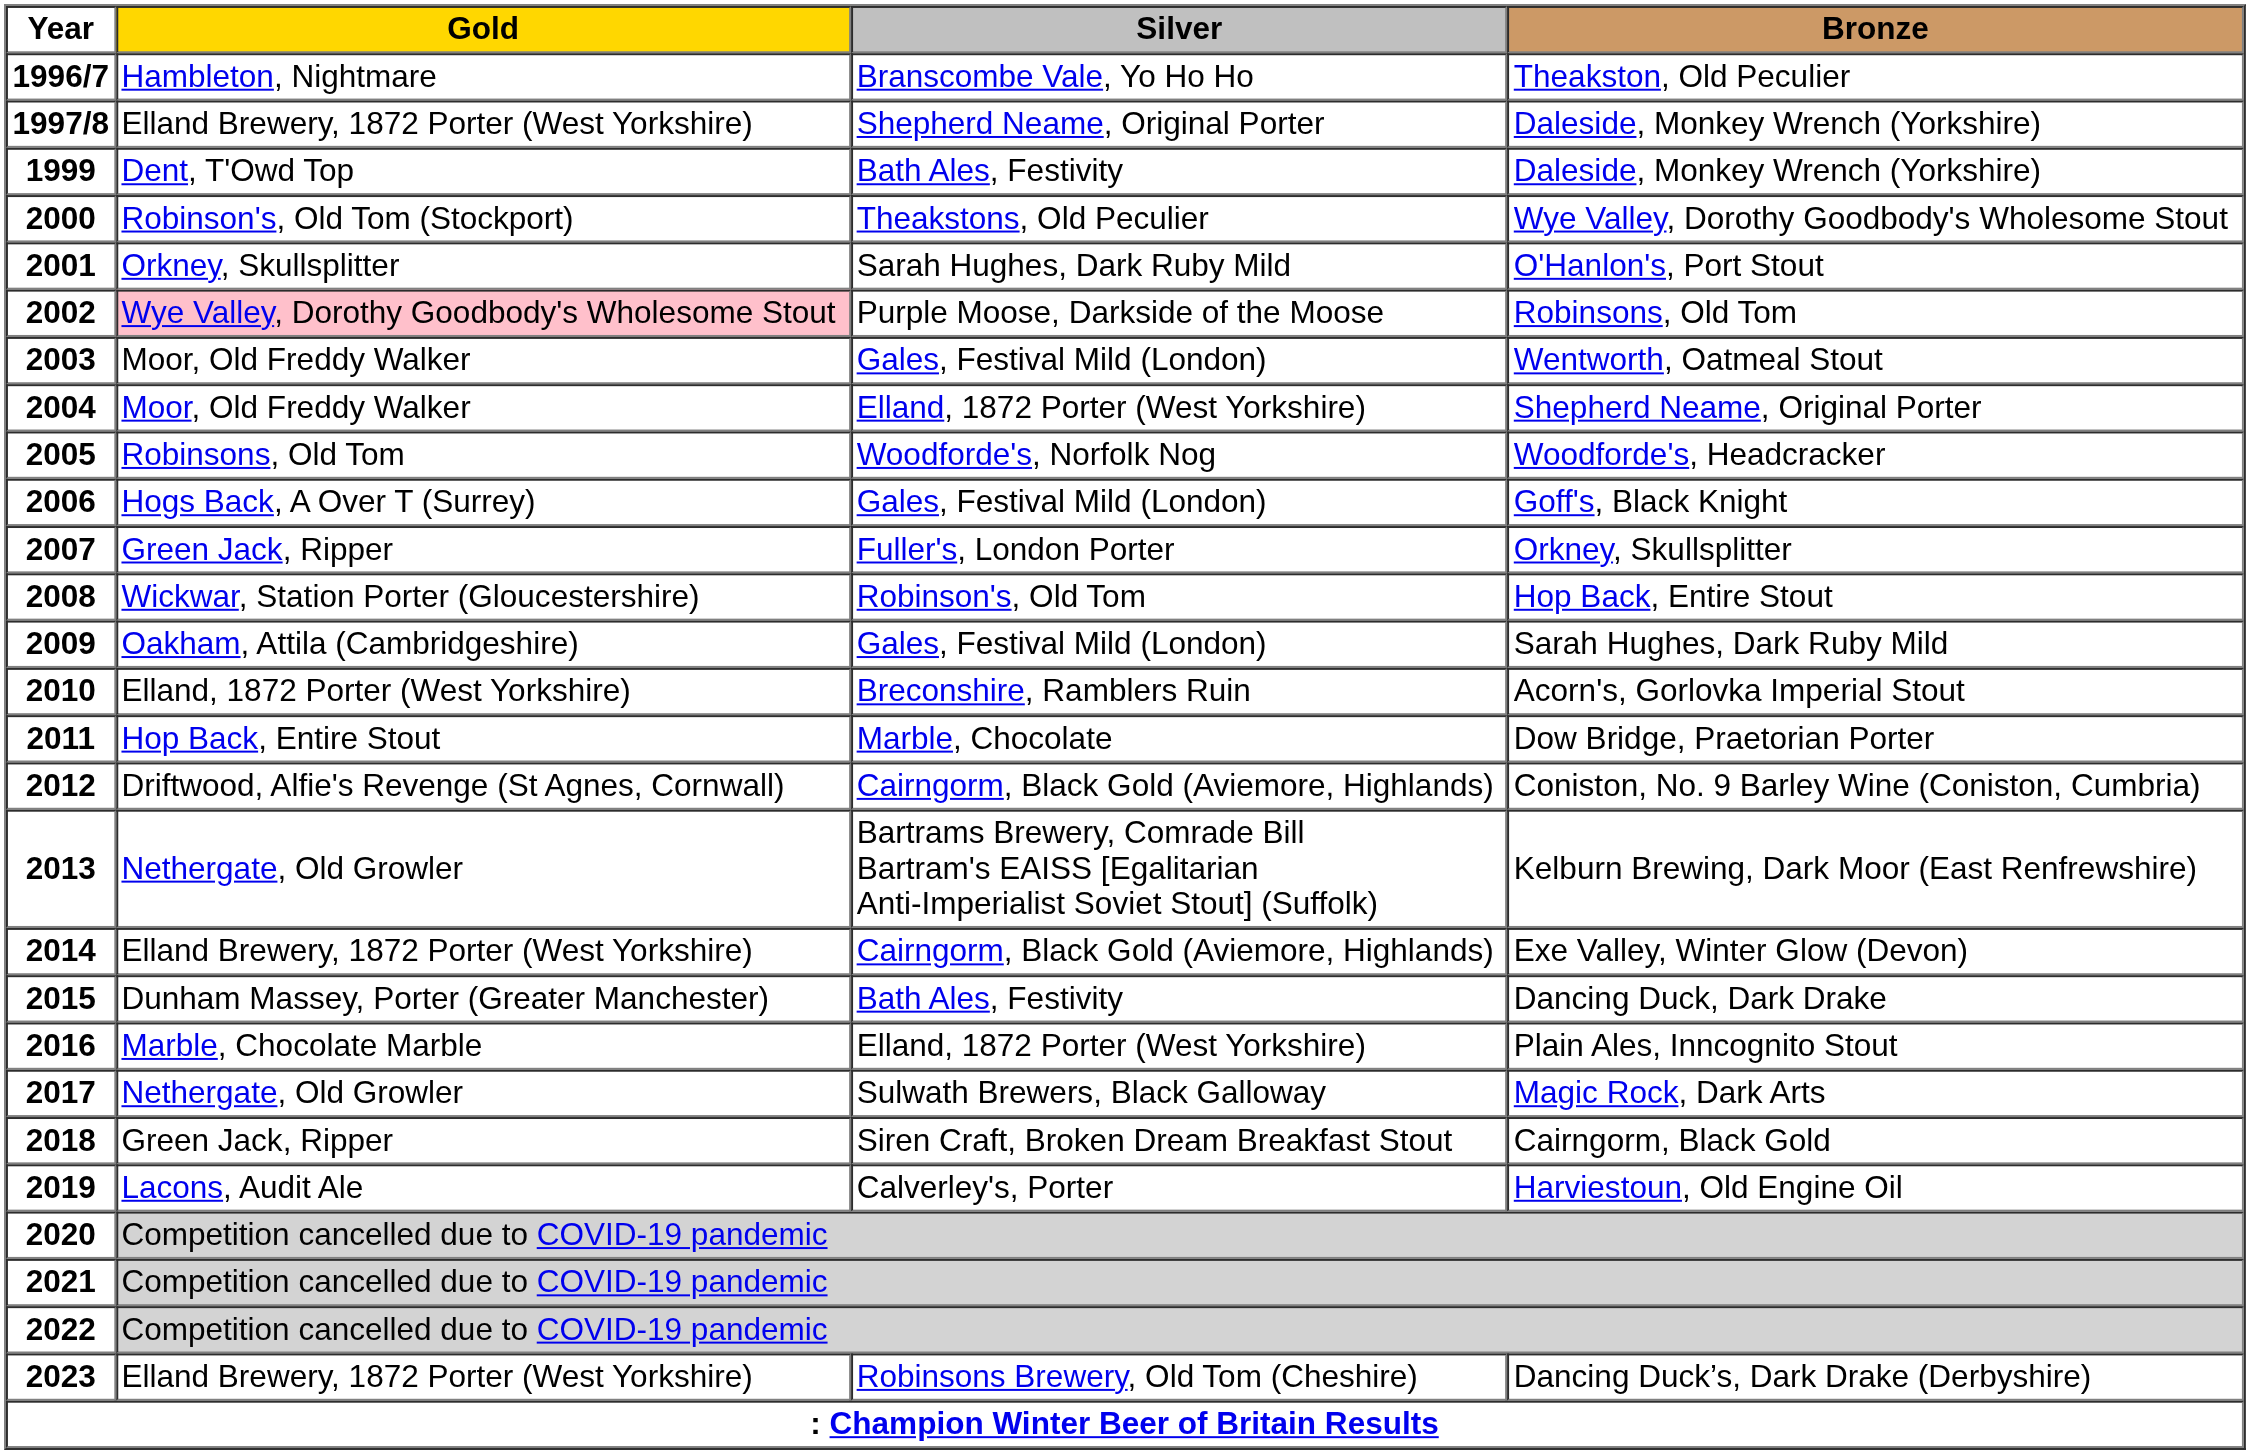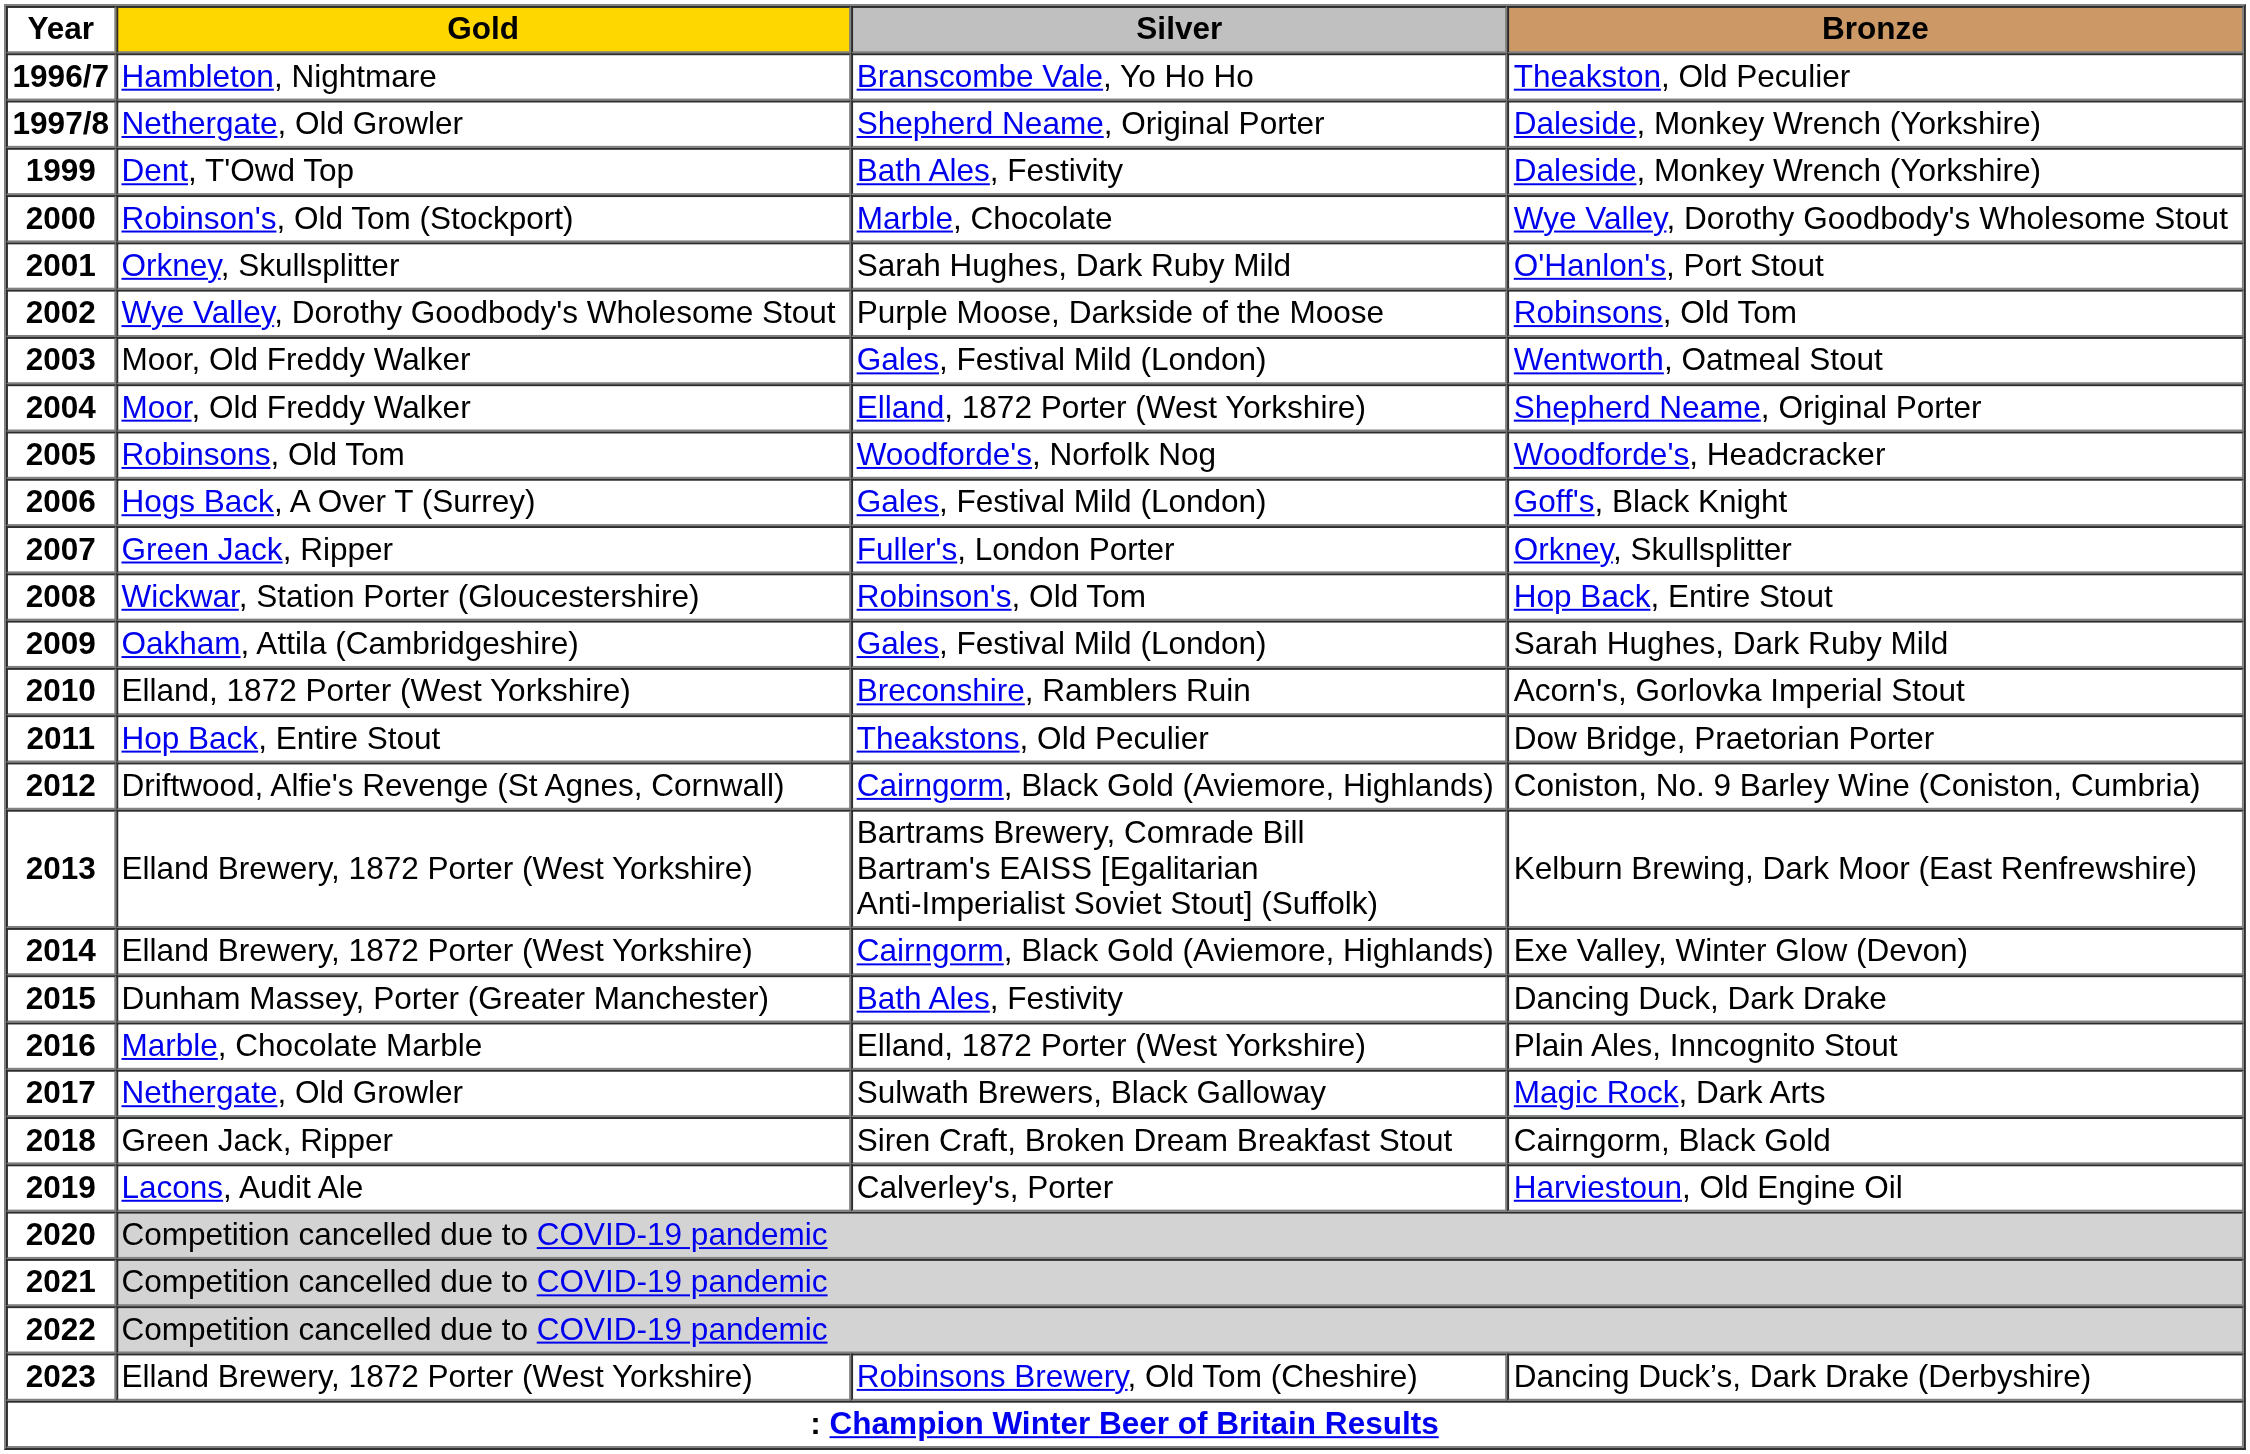 <table | width=90% border=1 cellpadding=2 cellspacing=0>
 <tr>
 <th>Year</th>
 <th style="background:gold;"><strong>Gold</strong></th>
 <th style="background:silver;"><strong>Silver</strong></th>
 <th style="background:#c96;"><strong>Bronze</strong></th>
 </tr>
 <tr>
 <th>1996/7</th>
 <td><a href='#'>Hambleton</a>, Nightmare</td>
 <td><a href='#'>Branscombe Vale</a>, Yo Ho Ho</td>
 <td><a href='#'>Theakston</a>, Old Peculier</td>
 </tr>
 <tr>
 <th>1997/8</th>
-<td>Elland Brewery, 1872 Porter (West Yorkshire)</td>
+<td><a href='#'>Nethergate</a>, Old Growler</td>
 <td><a href='#'>Shepherd Neame</a>, Original Porter</td>
 <td><a href='#'>Daleside</a>, Monkey Wrench (Yorkshire)</td>
 </tr>
 <tr>
 <th>1999</th>
 <td><a href='#'>Dent</a>, T'Owd Top</td>
 <td><a href='#'>Bath Ales</a>, Festivity</td>
 <td><a href='#'>Daleside</a>, Monkey Wrench (Yorkshire)</td>
 </tr>
 <tr>
 <th>2000</th>
 <td><a href='#'>Robinson's</a>, Old Tom (Stockport)</td>
-<td><a href='#'>Theakstons</a>, Old Peculier</td>
+<td><a href='#'>Marble</a>, Chocolate</td>
 <td><a href='#'>Wye Valley</a>, Dorothy Goodbody's Wholesome Stout</td>
 </tr>
 <tr>
 <th>2001</th>
 <td><a href='#'>Orkney</a>, Skullsplitter</td>
 <td>Sarah Hughes, Dark Ruby Mild</td>
 <td><a href='#'>O'Hanlon's</a>, Port Stout</td>
 </tr>
 <tr>
 <th>2002</th>
-<td style="background: pink;"><a href='#'>Wye Valley</a>, Dorothy Goodbody's Wholesome Stout</td>
+<td><a href='#'>Wye Valley</a>, Dorothy Goodbody's Wholesome Stout</td>
 <td>Purple Moose, Darkside of the Moose</td>
 <td><a href='#'>Robinsons</a>, Old Tom</td>
 </tr>
 <tr>
 <th>2003</th>
 <td>Moor, Old Freddy Walker</td>
 <td><a href='#'>Gales</a>, Festival Mild (London)</td>
 <td><a href='#'>Wentworth</a>, Oatmeal Stout</td>
 </tr>
 <tr>
 <th>2004</th>
 <td><a href='#'>Moor</a>, Old Freddy Walker</td>
 <td><a href='#'>Elland</a>, 1872 Porter (West Yorkshire)</td>
 <td><a href='#'>Shepherd Neame</a>, Original Porter</td>
 </tr>
 <tr>
 <th>2005</th>
 <td><a href='#'>Robinsons</a>, Old Tom</td>
 <td><a href='#'>Woodforde's</a>, Norfolk Nog</td>
 <td><a href='#'>Woodforde's</a>, Headcracker</td>
 </tr>
 <tr>
 <th>2006</th>
 <td><a href='#'>Hogs Back</a>, A Over T (Surrey)</td>
 <td><a href='#'>Gales</a>, Festival Mild (London)</td>
 <td><a href='#'>Goff's</a>, Black Knight</td>
 </tr>
 <tr>
 <th>2007</th>
 <td><a href='#'>Green Jack</a>, Ripper</td>
 <td><a href='#'>Fuller's</a>, London Porter</td>
 <td><a href='#'>Orkney</a>, Skullsplitter</td>
 </tr>
 <tr>
 <th>2008</th>
 <td><a href='#'>Wickwar</a>, Station Porter (Gloucestershire)</td>
 <td><a href='#'>Robinson's</a>, Old Tom</td>
 <td><a href='#'>Hop Back</a>, Entire Stout</td>
 </tr>
 <tr>
 <th>2009</th>
 <td><a href='#'>Oakham</a>, Attila (Cambridgeshire)</td>
 <td><a href='#'>Gales</a>, Festival Mild (London)</td>
 <td>Sarah Hughes, Dark Ruby Mild</td>
 </tr>
 <tr>
 <th>2010</th>
 <td>Elland, 1872 Porter (West Yorkshire)</td>
 <td><a href='#'>Breconshire</a>, Ramblers Ruin</td>
 <td>Acorn's, Gorlovka Imperial Stout</td>
 </tr>
 <tr>
 <th>2011</th>
 <td><a href='#'>Hop Back</a>, Entire Stout</td>
-<td><a href='#'>Marble</a>, Chocolate</td>
+<td><a href='#'>Theakstons</a>, Old Peculier</td>
 <td>Dow Bridge, Praetorian Porter</td>
 </tr>
 <tr>
 <th>2012</th>
 <td>Driftwood, Alfie's Revenge (St Agnes, Cornwall)</td>
 <td><a href='#'>Cairngorm</a>, Black Gold (Aviemore, Highlands)</td>
 <td>Coniston, No. 9 Barley Wine (Coniston, Cumbria)</td>
 </tr>
 <tr>
 <th>2013</th>
-<td><a href='#'>Nethergate</a>, Old Growler</td>
+<td>Elland Brewery, 1872 Porter (West Yorkshire)</td>
 <td>Bartrams Brewery, Comrade Bill <br>Bartram's EAISS [Egalitarian <br>Anti-Imperialist Soviet Stout] (Suffolk)</td>
 <td>Kelburn Brewing, Dark Moor (East Renfrewshire)</td>
 </tr>
 <tr>
 <th>2014</th>
 <td>Elland Brewery, 1872 Porter (West Yorkshire)</td>
 <td><a href='#'>Cairngorm</a>, Black Gold (Aviemore, Highlands)</td>
 <td>Exe Valley, Winter Glow (Devon)</td>
 </tr>
 <tr>
 <th>2015</th>
 <td>Dunham Massey, Porter (Greater Manchester)</td>
 <td><a href='#'>Bath Ales</a>, Festivity</td>
 <td>Dancing Duck, Dark Drake</td>
 </tr>
 <tr>
 <th>2016</th>
 <td><a href='#'>Marble</a>, Chocolate Marble</td>
 <td>Elland, 1872 Porter (West Yorkshire)</td>
 <td>Plain Ales, Inncognito Stout</td>
 </tr>
 <tr>
 <th>2017</th>
 <td><a href='#'>Nethergate</a>, Old Growler</td>
 <td>Sulwath Brewers, Black Galloway</td>
 <td><a href='#'>Magic Rock</a>, Dark Arts</td>
 </tr>
 <tr>
 <th>2018</th>
 <td>Green Jack, Ripper</td>
 <td>Siren Craft, Broken Dream Breakfast Stout</td>
 <td>Cairngorm, Black Gold</td>
 </tr>
 <tr>
 <th>2019</th>
 <td><a href='#'>Lacons</a>, Audit Ale</td>
 <td>Calverley's, Porter</td>
 <td><a href='#'>Harviestoun</a>, Old Engine Oil</td>
 </tr>
 <tr>
 <th>2020</th>
 <td style="background:lightgray;" colspan="3">Competition cancelled due to <a href='#'>COVID-19 pandemic</a></td>
 </tr>
 <tr>
 <th>2021</th>
 <td style="background:lightgray;" colspan="3">Competition cancelled due to <a href='#'>COVID-19 pandemic</a></td>
 </tr>
 <tr>
 <th>2022</th>
 <td style="background:lightgray;" colspan="3">Competition cancelled due to <a href='#'>COVID-19 pandemic</a></td>
 </tr>
 <tr>
 <th>2023</th>
 <td>Elland Brewery, 1872 Porter (West Yorkshire) </td>
 <td><a href='#'>Robinsons Brewery</a>, Old Tom (Cheshire)</td>
 <td>Dancing Duck’s, Dark Drake (Derbyshire)</td>
 </tr>
 <tr>
 <th colspan="4">: <a href='#'>Champion Winter Beer of Britain Results</a></th>
 </tr>
 </table>
